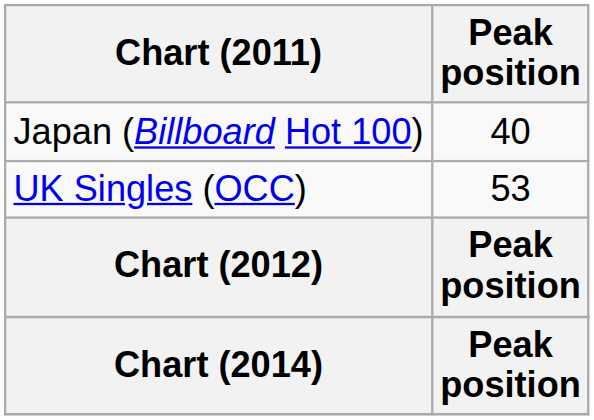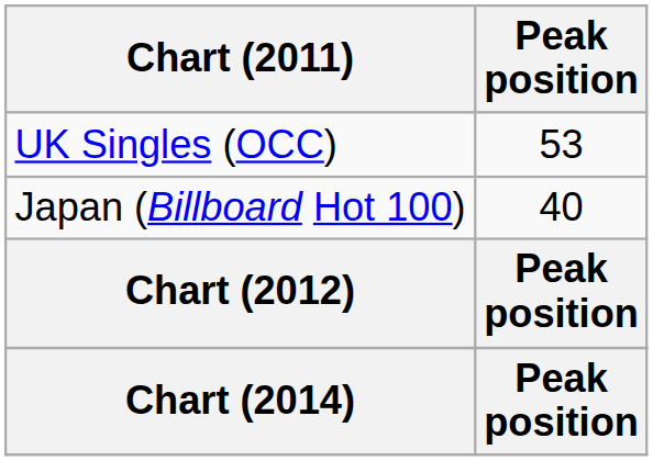 <table class="wikitable sortable">
 <tr>
 <th>Chart (2011)</th>
 <th>Peak<br>position</th>
 </tr>
 <tr>
+<td><a href='#'>UK Singles</a> (<a href='#'>OCC</a>)</td>
+<td align="center">53</td>
+</tr>
+<tr>
 <td>Japan (<em><a href='#'>Billboard</a></em> <a href='#'>Hot 100</a>)</td>
 <td style="text-align:center;">40</td>
-</tr>
-<tr>
-<td><a href='#'>UK Singles</a> (<a href='#'>OCC</a>)</td>
-<td align="center">53</td>
 </tr>
 <tr>
 <th>Chart (2012)</th>
 <th>Peak<br>position</th>
 </tr>
 <tr>
 </tr>
 <tr>
 <th>Chart (2014)</th>
 <th>Peak<br>position</th>
 </tr>
 <tr>
 </tr>
 </table>
